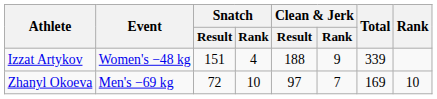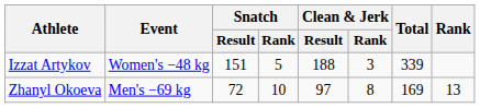 <table class="wikitable" style="font-size:90%">
 <tr>
 <th rowspan="2">Athlete</th>
 <th rowspan="2">Event</th>
 <th colspan="2">Snatch</th>
 <th colspan="2">Clean & Jerk</th>
 <th rowspan="2">Total</th>
 <th rowspan="2">Rank</th>
 </tr>
 <tr style="font-size:95%">
 <th>Result</th>
 <th>Rank</th>
 <th>Result</th>
 <th>Rank</th>
 </tr>
 <tr align=center>
 <td align=left><a href='#'>Izzat Artykov</a></td>
 <td align=left><a href='#'>Women's −48 kg</a></td>
 <td>151</td>
-<td>4</td>
+<td>5</td>
 <td>188</td>
-<td>9</td>
+<td>3</td>
 <td>339</td>
 <td></td>
 </tr>
 <tr align=center>
 <td align=left><a href='#'>Zhanyl Okoeva</a></td>
 <td align=left><a href='#'>Men's −69 kg</a></td>
 <td>72</td>
 <td>10</td>
 <td>97</td>
-<td>7</td>
+<td>8</td>
 <td>169</td>
-<td>10</td>
+<td>13</td>
 </tr>
 </table>
